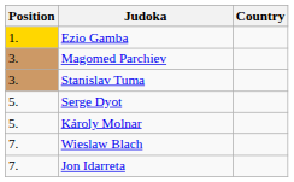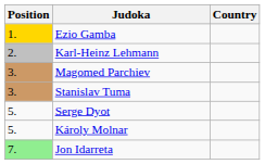 <table class=wikitable>
 <tr style="background:#ccc;">
 <th width=10>Position</th>
 <th width=200>Judoka</th>
 <th width=10>Country</th>
 </tr>
 <tr>
 <td bgcolor=gold>1.</td>
 <td><a href='#'>Ezio Gamba</a></td>
+<td></td>
+</tr>
+<tr>
+<td style="background:silver;">2.</td>
+<td><a href='#'>Karl-Heinz Lehmann</a></td>
 <td></td>
 </tr>
 <tr>
 <td style="background:#c96;">3.</td>
 <td><a href='#'>Magomed Parchiev</a></td>
 <td></td>
 </tr>
 <tr>
 <td style="background:#c96;">3.</td>
 <td><a href='#'>Stanislav Tuma</a></td>
 <td></td>
 </tr>
 <tr>
 <td>5.</td>
 <td><a href='#'>Serge Dyot</a></td>
 <td></td>
 </tr>
 <tr>
 <td>5.</td>
 <td><a href='#'>Károly Molnar</a></td>
 <td></td>
 </tr>
 <tr>
-<td>7.</td>
-<td><a href='#'>Wieslaw Blach</a></td>
-<td></td>
-</tr>
-<tr>
-<td>7.</td>
+<td style="background: lightgreen;">7.</td>
 <td><a href='#'>Jon Idarreta</a></td>
 <td></td>
 </tr>
 </table>
